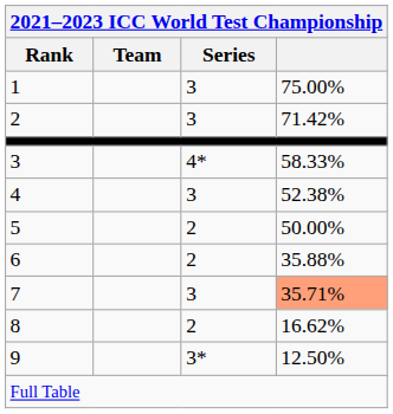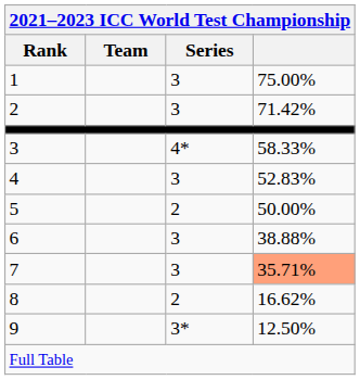 <table class="wikitable" style="white-space: nowrap;" style="text-align:center">
 <tr>
 <th colspan="4"><a href='#'>2021–2023 ICC World Test Championship</a></th>
 </tr>
 <tr>
 <th>Rank</th>
 <th>Team</th>
 <th>Series</th>
 <th></th>
 </tr>
 <tr>
 <td>1</td>
 <td style="text-align:left"></td>
 <td>3</td>
 <td>75.00%</td>
 </tr>
 <tr>
 <td>2</td>
 <td style="text-align:left"></td>
 <td>3</td>
 <td>71.42%</td>
 </tr>
 <tr>
 <td colspan="4" style="background-color:#000"></td>
 </tr>
 <tr>
 <td>3</td>
 <td style="text-align:left"></td>
 <td>4*</td>
 <td>58.33%</td>
 </tr>
 <tr>
 <td>4</td>
 <td style="text-align:left"></td>
 <td>3</td>
-<td>52.38%</td>
+<td>52.83%</td>
 </tr>
 <tr>
 <td>5</td>
 <td style="text-align:left"></td>
 <td>2</td>
 <td>50.00%</td>
 </tr>
 <tr>
 <td>6</td>
 <td style="text-align:left"></td>
-<td>2</td>
-<td>35.88%</td>
+<td>3</td>
+<td>38.88%</td>
 </tr>
 <tr>
 <td>7</td>
 <td style="text-align:left"></td>
 <td>3</td>
 <td style="background: lightsalmon;">35.71%</td>
 </tr>
 <tr>
 <td>8</td>
 <td style="text-align:left"></td>
 <td>2</td>
 <td>16.62%</td>
 </tr>
 <tr>
 <td>9</td>
 <td style="text-align:left"></td>
 <td>3*</td>
 <td>12.50%</td>
 </tr>
 <tr>
 <td colspan="4"><small><a href='#'>Full Table</a></small></td>
 </tr>
 </table>
